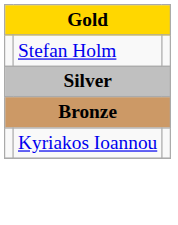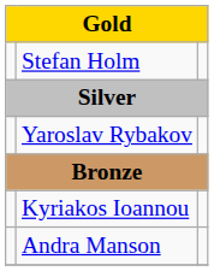 <table class="wikitable">
 <tr bgcolor=gold>
 <td colspan=3 align=center><strong>Gold</strong></td>
 </tr>
 <tr>
 <td></td>
 <td><a href='#'>Stefan Holm</a></td>
 <td></td>
 </tr>
 <tr bgcolor=silver>
 <td colspan=3 align=center><strong>Silver</strong></td>
 </tr>
+<tr>
+<td></td>
+<td><a href='#'>Yaroslav Rybakov</a></td>
+<td></td>
+</tr>
 <tr bgcolor=cc9966>
 <td colspan=3 align=center><strong>Bronze</strong></td>
 </tr>
 <tr>
 <td></td>
 <td><a href='#'>Kyriakos Ioannou</a></td>
 <td></td>
 </tr>
 <tr>
+<td></td>
+<td><a href='#'>Andra Manson</a></td>
+<td></td>
+</tr>
+<tr>
 </tr>
 </table>
